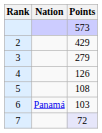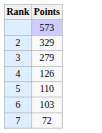 <table class="wikitable sortable" style="text-align:center">
 <tr>
 <th>Rank</th>
-<th>Nation</th>
 <th>Points</th>
 </tr>
 <tr style="background-color:#ccccff">
 <td bgcolor = DDEEFF></td>
-<td align=left></td>
 <td>573</td>
 </tr>
 <tr>
 <td bgcolor = DDEEFF>2</td>
-<td align=left></td>
-<td>429</td>
+<td>329</td>
 </tr>
 <tr>
 <td bgcolor = DDEEFF>3</td>
-<td align=left></td>
 <td>279</td>
 </tr>
 <tr>
 <td bgcolor = DDEEFF>4</td>
-<td align=left></td>
 <td>126</td>
 </tr>
 <tr>
 <td bgcolor = DDEEFF>5</td>
-<td align=left></td>
-<td>108</td>
+<td>110</td>
 </tr>
 <tr>
 <td bgcolor = DDEEFF>6</td>
-<td align=left> <a href='#'>Panamá</a></td>
 <td>103</td>
 </tr>
 <tr>
 <td bgcolor = DDEEFF>7</td>
-<td align=left></td>
-<td style="background: lavender;">72</td>
+<td>72</td>
 </tr>
 </table>
